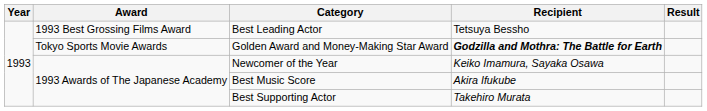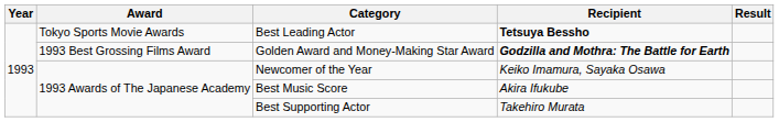 <table class="wikitable">
 <tr>
 <th>Year</th>
 <th>Award</th>
 <th>Category</th>
 <th>Recipient</th>
 <th>Result</th>
 </tr>
 <tr>
 <td rowspan=5>1993</td>
-<td>1993 Best Grossing Films Award</td>
+<td>Tokyo Sports Movie Awards</td>
 <td>Best Leading Actor</td>
-<td>Tetsuya Bessho</td>
+<td><strong>Tetsuya Bessho</strong></td>
 <td></td>
 </tr>
 <tr>
-<td>Tokyo Sports Movie Awards</td>
+<td>1993 Best Grossing Films Award</td>
 <td>Golden Award and Money-Making Star Award</td>
 <td><strong><em>Godzilla and Mothra: The Battle for Earth</em></strong></td>
 <td></td>
 </tr>
 <tr>
 <td rowspan=3>1993 Awards of The Japanese Academy</td>
 <td>Newcomer of the Year</td>
 <td><em>Keiko Imamura, Sayaka Osawa</em></td>
 <td></td>
 </tr>
 <tr>
 <td>Best Music Score</td>
 <td><em>Akira Ifukube</em></td>
 <td></td>
 </tr>
 <tr>
 <td>Best Supporting Actor</td>
 <td><em>Takehiro Murata</em></td>
 <td></td>
 </tr>
 </table>
